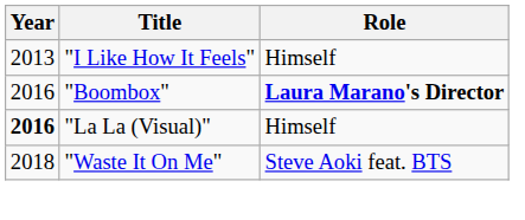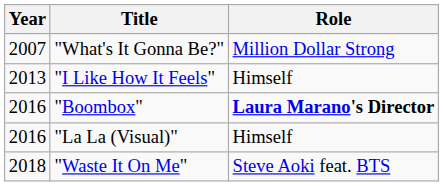 <table class="wikitable sortable">
 <tr>
 <th>Year</th>
 <th>Title</th>
 <th>Role</th>
+</tr>
+<tr>
+<td>2007</td>
+<td>"What's It Gonna Be?"</td>
+<td><a href='#'>Million Dollar Strong</a></td>
 </tr>
 <tr>
 <td>2013</td>
 <td>"<a href='#'>I Like How It Feels</a>"</td>
 <td>Himself</td>
 </tr>
 <tr>
 <td>2016</td>
 <td>"<a href='#'>Boombox</a>"</td>
 <td><strong><a href='#'>Laura Marano</a>'s Director</strong></td>
 </tr>
 <tr>
-<td><strong>2016</strong></td>
+<td>2016</td>
 <td>"La La (Visual)"</td>
 <td>Himself</td>
 </tr>
 <tr>
 <td>2018</td>
 <td>"<a href='#'>Waste It On Me</a>"</td>
 <td><a href='#'>Steve Aoki</a> feat. <a href='#'>BTS</a></td>
 </tr>
 </table>
